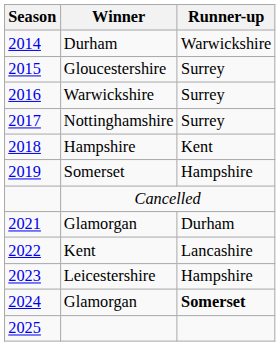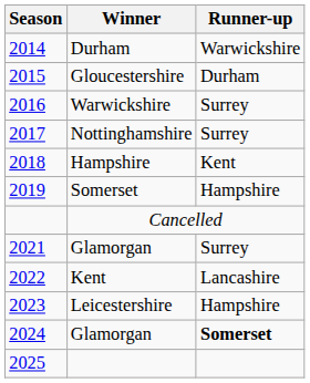 <table class="wikitable">
 <tr>
 <th>Season</th>
 <th>Winner</th>
 <th>Runner-up</th>
 </tr>
 <tr>
 <td><a href='#'>2014</a></td>
 <td>Durham</td>
 <td>Warwickshire</td>
 </tr>
 <tr>
 <td><a href='#'>2015</a></td>
 <td>Gloucestershire</td>
-<td>Surrey</td>
+<td>Durham</td>
 </tr>
 <tr>
 <td><a href='#'>2016</a></td>
 <td>Warwickshire</td>
 <td>Surrey</td>
 </tr>
 <tr>
 <td><a href='#'>2017</a></td>
 <td>Nottinghamshire</td>
 <td>Surrey</td>
 </tr>
 <tr>
 <td><a href='#'>2018</a></td>
 <td>Hampshire</td>
 <td>Kent</td>
 </tr>
 <tr>
 <td><a href='#'>2019</a></td>
 <td>Somerset</td>
 <td>Hampshire</td>
 </tr>
 <tr>
 <td></td>
 <td colspan=2 align=center><em>Cancelled</em></td>
 </tr>
 <tr>
 <td><a href='#'>2021</a></td>
 <td>Glamorgan</td>
-<td>Durham</td>
+<td>Surrey</td>
 </tr>
 <tr>
 <td><a href='#'>2022</a></td>
 <td>Kent</td>
 <td>Lancashire</td>
 </tr>
 <tr>
 <td><a href='#'>2023</a></td>
 <td>Leicestershire</td>
 <td>Hampshire</td>
 </tr>
 <tr>
 <td><a href='#'>2024</a></td>
 <td>Glamorgan</td>
 <td><strong>Somerset</strong></td>
 </tr>
 <tr>
 <td><a href='#'>2025</a></td>
 <td></td>
 <td></td>
 </tr>
 </table>
